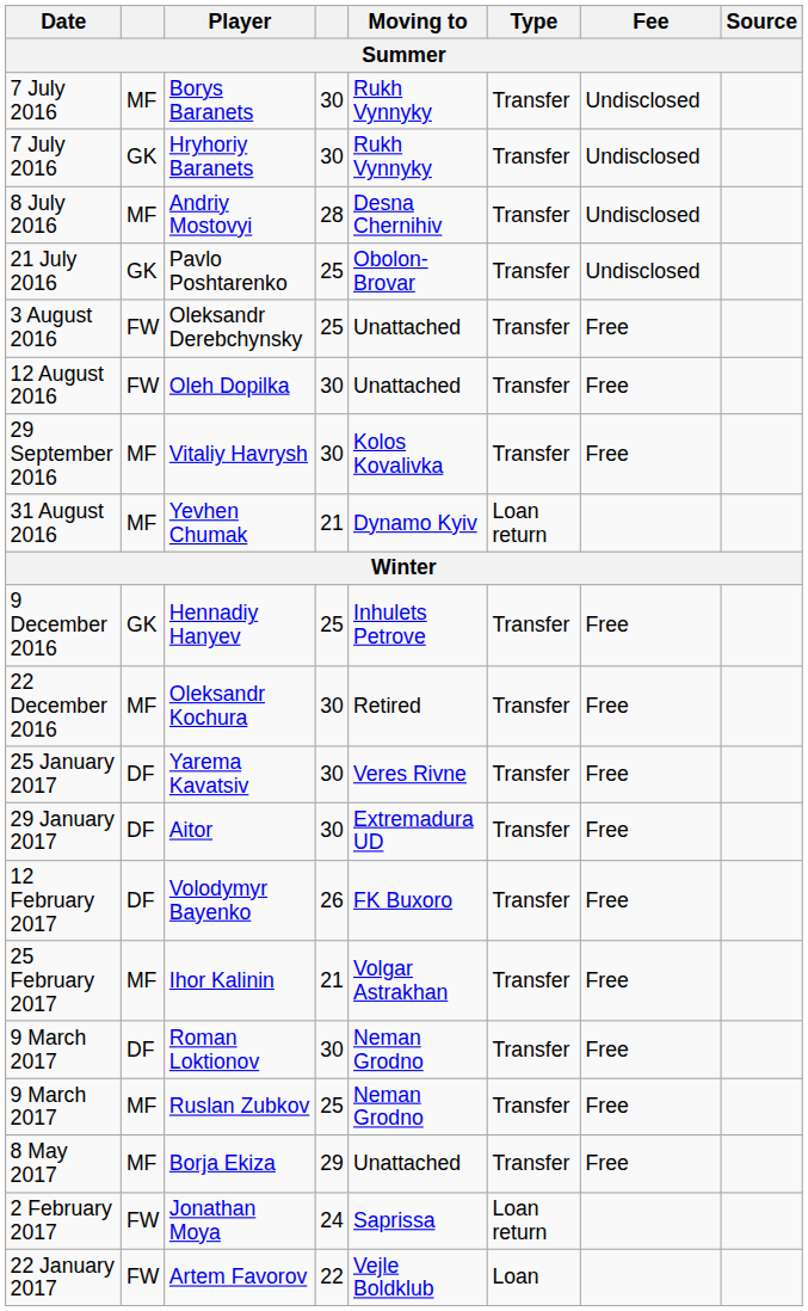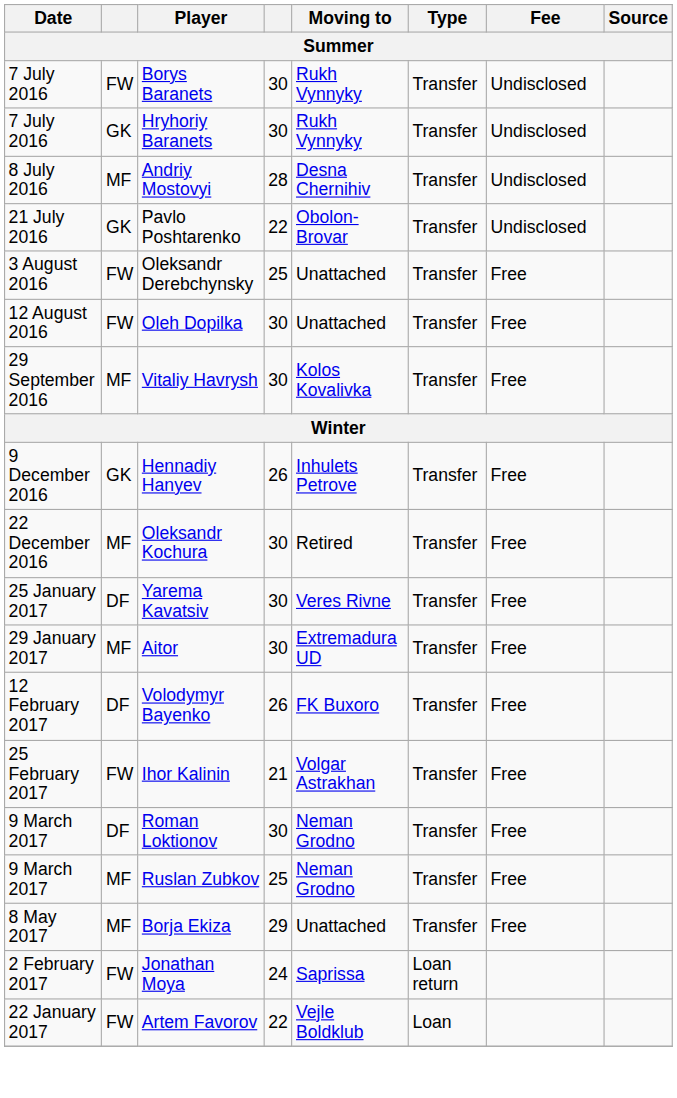 <table class="wikitable sortable">
 <tr>
 <th style="width:115px;">Date</th>
 <th style="width:30px;"></th>
 <th style="width:180px;">Player</th>
 <th style="width:20px;"></th>
 <th style="width:180px;">Moving to</th>
 <th style="width:120px;" class="unsortable">Type</th>
 <th style="width:250px;" class="unsortable">Fee</th>
 <th style="width:20px;">Source</th>
 </tr>
 <tr>
 <th colspan=8>Summer</th>
 </tr>
 <tr>
 <td>7 July 2016</td>
-<td>MF</td>
+<td>FW</td>
 <td> <a href='#'>Borys Baranets</a></td>
 <td>30</td>
 <td> <a href='#'>Rukh Vynnyky</a></td>
 <td>Transfer</td>
 <td>Undisclosed</td>
 <td></td>
 </tr>
 <tr>
 <td>7 July 2016</td>
 <td>GK</td>
 <td> <a href='#'>Hryhoriy Baranets</a></td>
 <td>30</td>
 <td> <a href='#'>Rukh Vynnyky</a></td>
 <td>Transfer</td>
 <td>Undisclosed</td>
 <td></td>
 </tr>
 <tr>
 <td>8 July 2016</td>
 <td>MF</td>
 <td> <a href='#'>Andriy Mostovyi</a></td>
 <td>28</td>
 <td> <a href='#'>Desna Chernihiv</a></td>
 <td>Transfer</td>
 <td>Undisclosed</td>
 <td></td>
 </tr>
 <tr>
 <td>21 July 2016</td>
 <td>GK</td>
 <td> Pavlo Poshtarenko</td>
-<td>25</td>
+<td>22</td>
 <td> <a href='#'>Obolon-Brovar</a></td>
 <td>Transfer</td>
 <td>Undisclosed</td>
 <td></td>
 </tr>
 <tr>
 <td>3 August 2016</td>
 <td>FW</td>
 <td> Oleksandr Derebchynsky</td>
 <td>25</td>
 <td>Unattached</td>
 <td>Transfer</td>
 <td>Free</td>
 <td></td>
 </tr>
 <tr>
 <td>12 August 2016</td>
 <td>FW</td>
 <td> <a href='#'>Oleh Dopilka</a></td>
 <td>30</td>
 <td>Unattached</td>
 <td>Transfer</td>
 <td>Free</td>
 <td></td>
 </tr>
 <tr>
 <td>29 September 2016</td>
 <td>MF</td>
 <td> <a href='#'>Vitaliy Havrysh</a></td>
 <td>30</td>
 <td> <a href='#'>Kolos Kovalivka</a></td>
 <td>Transfer</td>
 <td>Free</td>
 <td></td>
 </tr>
 <tr>
-<td>31 August 2016</td>
-<td>MF</td>
-<td> <a href='#'>Yevhen Chumak</a></td>
-<td>21</td>
-<td> <a href='#'>Dynamo Kyiv</a></td>
-<td>Loan return</td>
-<td></td>
-<td></td>
-</tr>
-<tr>
 <th colspan=8>Winter</th>
 </tr>
 <tr>
 <td>9 December 2016</td>
 <td>GK</td>
 <td> <a href='#'>Hennadiy Hanyev</a></td>
-<td>25</td>
+<td>26</td>
 <td> <a href='#'>Inhulets Petrove</a></td>
 <td>Transfer</td>
 <td>Free</td>
 <td></td>
 </tr>
 <tr>
 <td>22 December 2016</td>
 <td>MF</td>
 <td> <a href='#'>Oleksandr Kochura</a></td>
 <td>30</td>
 <td>Retired</td>
 <td>Transfer</td>
 <td>Free</td>
 <td></td>
 </tr>
 <tr>
 <td>25 January 2017</td>
 <td>DF</td>
 <td> <a href='#'>Yarema Kavatsiv</a></td>
 <td>30</td>
 <td> <a href='#'>Veres Rivne</a></td>
 <td>Transfer</td>
 <td>Free</td>
 <td></td>
 </tr>
 <tr>
 <td>29 January 2017</td>
-<td>DF</td>
+<td>MF</td>
 <td> <a href='#'>Aitor</a></td>
 <td>30</td>
 <td> <a href='#'>Extremadura UD</a></td>
 <td>Transfer</td>
 <td>Free</td>
 <td></td>
 </tr>
 <tr>
 <td>12 February 2017</td>
 <td>DF</td>
 <td> <a href='#'>Volodymyr Bayenko</a></td>
 <td>26</td>
 <td> <a href='#'>FK Buxoro</a></td>
 <td>Transfer</td>
 <td>Free</td>
 <td></td>
 </tr>
 <tr>
 <td>25 February 2017</td>
-<td>MF</td>
+<td>FW</td>
 <td> <a href='#'>Ihor Kalinin</a></td>
 <td>21</td>
 <td> <a href='#'>Volgar Astrakhan</a></td>
 <td>Transfer</td>
 <td>Free</td>
 <td></td>
 </tr>
 <tr>
 <td>9 March 2017</td>
 <td>DF</td>
 <td> <a href='#'>Roman Loktionov</a></td>
 <td>30</td>
 <td> <a href='#'>Neman Grodno</a></td>
 <td>Transfer</td>
 <td>Free</td>
 <td></td>
 </tr>
 <tr>
 <td>9 March 2017</td>
 <td>MF</td>
 <td> <a href='#'>Ruslan Zubkov</a></td>
 <td>25</td>
 <td> <a href='#'>Neman Grodno</a></td>
 <td>Transfer</td>
 <td>Free</td>
 <td></td>
 </tr>
 <tr>
 <td>8 May 2017</td>
 <td>MF</td>
 <td> <a href='#'>Borja Ekiza</a></td>
 <td>29</td>
 <td>Unattached</td>
 <td>Transfer</td>
 <td>Free</td>
 <td></td>
 </tr>
 <tr>
 <td>2 February 2017</td>
 <td>FW</td>
 <td> <a href='#'>Jonathan Moya</a></td>
 <td>24</td>
 <td> <a href='#'>Saprissa</a></td>
 <td>Loan return</td>
 <td></td>
 <td></td>
 </tr>
 <tr>
 <td>22 January 2017</td>
 <td>FW</td>
 <td> <a href='#'>Artem Favorov</a></td>
 <td>22</td>
 <td> <a href='#'>Vejle Boldklub</a></td>
 <td>Loan</td>
 <td></td>
 <td></td>
 </tr>
 <tr>
 </tr>
 </table>
